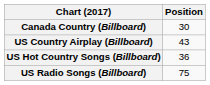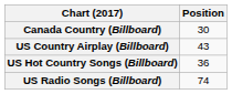 <table class="wikitable sortable plainrowheaders" style="text-align:center">
 <tr>
 <th scope="col">Chart (2017)</th>
 <th scope="col">Position</th>
 </tr>
 <tr>
 <th scope="row">Canada Country (<em>Billboard</em>)</th>
 <td>30</td>
 </tr>
 <tr>
 <th scope="row">US Country Airplay (<em>Billboard</em>)</th>
 <td>43</td>
 </tr>
 <tr>
 <th scope="row">US Hot Country Songs (<em>Billboard</em>)</th>
 <td>36</td>
 </tr>
 <tr>
 <th scope="row">US Radio Songs (<em>Billboard</em>)</th>
-<td>75</td>
+<td>74</td>
 </tr>
 </table>
